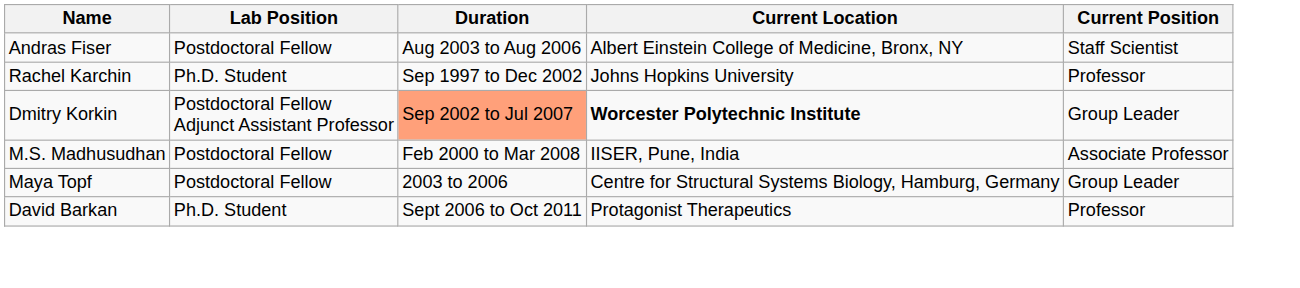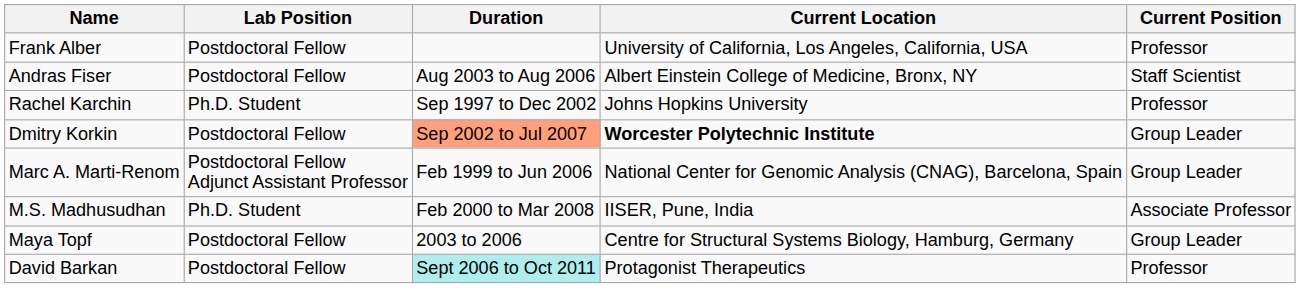 <table class="wikitable">
 <tr>
 <th>Name</th>
 <th>Lab Position</th>
 <th>Duration</th>
 <th>Current Location</th>
 <th>Current Position</th>
+</tr>
+<tr>
+<td>Frank Alber</td>
+<td>Postdoctoral Fellow</td>
+<td></td>
+<td>University of California, Los Angeles, California, USA</td>
+<td>Professor</td>
 </tr>
 <tr>
 <td>Andras Fiser</td>
 <td>Postdoctoral Fellow</td>
 <td>Aug 2003 to Aug 2006</td>
 <td>Albert Einstein College of Medicine, Bronx, NY</td>
 <td>Staff Scientist</td>
 </tr>
 <tr>
 <td>Rachel Karchin</td>
 <td>Ph.D. Student</td>
 <td>Sep 1997 to Dec 2002</td>
 <td>Johns Hopkins University</td>
 <td>Professor</td>
 </tr>
 <tr>
 <td>Dmitry Korkin</td>
-<td>Postdoctoral Fellow<br>Adjunct Assistant Professor</td>
+<td>Postdoctoral Fellow</td>
 <td style="background: lightsalmon;">Sep 2002 to Jul 2007</td>
 <td><strong>Worcester Polytechnic Institute</strong></td>
 <td>Group Leader</td>
 </tr>
 <tr>
+<td>Marc A. Marti-Renom</td>
+<td>Postdoctoral Fellow<br>Adjunct Assistant Professor</td>
+<td>Feb 1999 to Jun 2006</td>
+<td>National Center for Genomic Analysis (CNAG), Barcelona, Spain</td>
+<td>Group Leader</td>
+</tr>
+<tr>
 <td>M.S. Madhusudhan</td>
-<td>Postdoctoral Fellow</td>
+<td>Ph.D. Student</td>
 <td>Feb 2000 to Mar 2008</td>
 <td>IISER, Pune, India</td>
 <td>Associate Professor</td>
 </tr>
 <tr>
 <td>Maya Topf</td>
 <td>Postdoctoral Fellow</td>
 <td>2003 to 2006</td>
 <td>Centre for Structural Systems Biology, Hamburg, Germany</td>
 <td>Group Leader</td>
 </tr>
 <tr>
 <td>David Barkan</td>
-<td>Ph.D. Student</td>
-<td>Sept 2006 to Oct 2011</td>
+<td>Postdoctoral Fellow</td>
+<td style="background: paleturquoise;">Sept 2006 to Oct 2011</td>
 <td>Protagonist Therapeutics</td>
 <td>Professor</td>
 </tr>
 </table>
